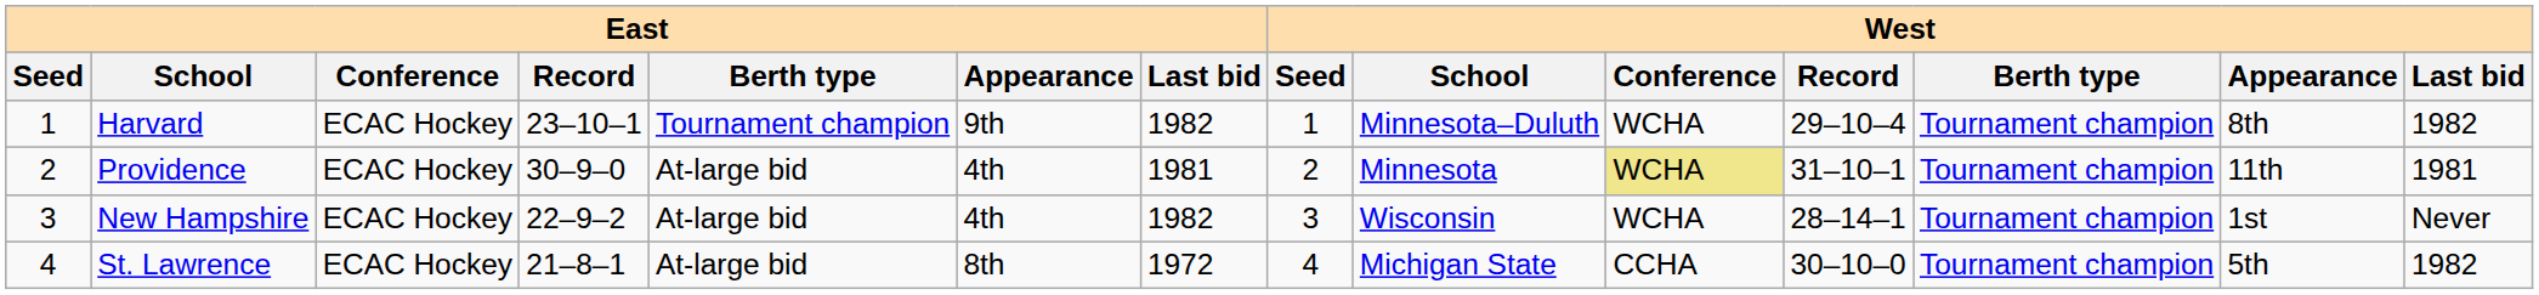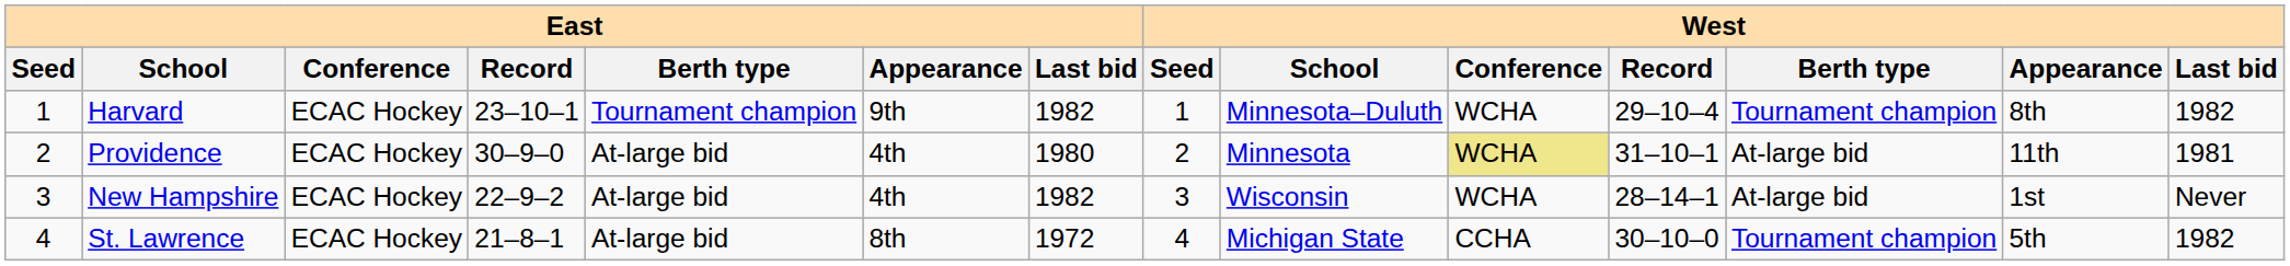 <table class="wikitable">
 <tr>
 <th colspan="7" style="background:#ffdead;">East</th>
 <th colspan="7" style="background:#ffdead;">West</th>
 </tr>
 <tr>
 <th>Seed</th>
 <th>School</th>
 <th>Conference</th>
 <th>Record</th>
 <th>Berth type</th>
 <th>Appearance</th>
 <th>Last bid</th>
 <th>Seed</th>
 <th>School</th>
 <th>Conference</th>
 <th>Record</th>
 <th>Berth type</th>
 <th>Appearance</th>
 <th>Last bid</th>
 </tr>
 <tr>
 <td align=center>1</td>
 <td><a href='#'>Harvard</a></td>
 <td>ECAC Hockey</td>
 <td>23–10–1</td>
 <td><a href='#'>Tournament champion</a></td>
 <td>9th</td>
 <td>1982</td>
 <td align=center>1</td>
 <td><a href='#'>Minnesota–Duluth</a></td>
 <td>WCHA</td>
 <td>29–10–4</td>
 <td><a href='#'>Tournament champion</a></td>
 <td>8th</td>
 <td>1982</td>
 </tr>
 <tr>
 <td align=center>2</td>
 <td><a href='#'>Providence</a></td>
 <td>ECAC Hockey</td>
 <td>30–9–0</td>
 <td>At-large bid</td>
 <td>4th</td>
-<td>1981</td>
+<td>1980</td>
 <td align=center>2</td>
 <td><a href='#'>Minnesota</a></td>
 <td style="background: khaki;">WCHA</td>
 <td>31–10–1</td>
-<td><a href='#'>Tournament champion</a></td>
+<td>At-large bid</td>
 <td>11th</td>
 <td>1981</td>
 </tr>
 <tr>
 <td align=center>3</td>
 <td><a href='#'>New Hampshire</a></td>
 <td>ECAC Hockey</td>
 <td>22–9–2</td>
 <td>At-large bid</td>
 <td>4th</td>
 <td>1982</td>
 <td align=center>3</td>
 <td><a href='#'>Wisconsin</a></td>
 <td>WCHA</td>
 <td>28–14–1</td>
-<td><a href='#'>Tournament champion</a></td>
+<td>At-large bid</td>
 <td>1st</td>
 <td>Never</td>
 </tr>
 <tr>
 <td align=center>4</td>
 <td><a href='#'>St. Lawrence</a></td>
 <td>ECAC Hockey</td>
 <td>21–8–1</td>
 <td>At-large bid</td>
 <td>8th</td>
 <td>1972</td>
 <td align=center>4</td>
 <td><a href='#'>Michigan State</a></td>
 <td>CCHA</td>
 <td>30–10–0</td>
 <td><a href='#'>Tournament champion</a></td>
 <td>5th</td>
 <td>1982</td>
 </tr>
 </table>
